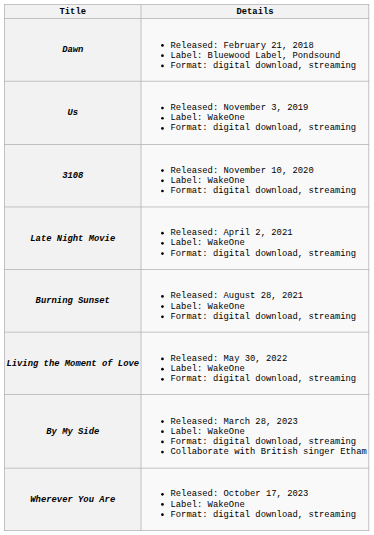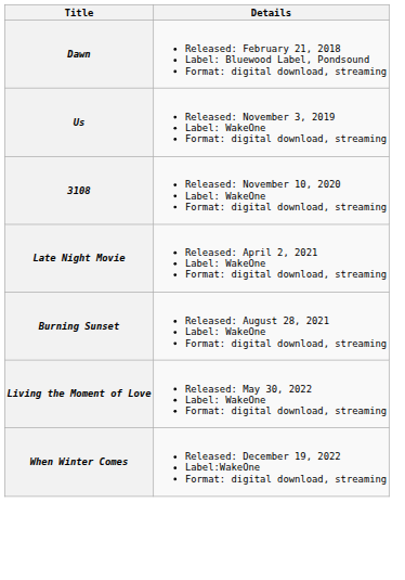 <table class="wikitable plainrowheaders" text-align="center">
 <tr>
 <th scope="col">Title</th>
 <th scope="col">Details</th>
 </tr>
 <tr>
 <th scope="row"><em>Dawn</em></th>
 <td><br><ul><li>Released: February 21, 2018</li><li>Label: Bluewood Label, Pondsound</li><li>Format: digital download, streaming</li></ul></td>
 </tr>
 <tr>
 <th scope="row"><em>Us</em></th>
 <td><br><ul><li>Released: November 3, 2019</li><li>Label: WakeOne</li><li>Format: digital download, streaming</li></ul></td>
 </tr>
 <tr>
 <th scope="row"><em>3108</em></th>
 <td><br><ul><li>Released: November 10, 2020</li><li>Label: WakeOne</li><li>Format: digital download, streaming</li></ul></td>
 </tr>
 <tr>
 <th scope="row"><em>Late Night Movie</em></th>
 <td><br><ul><li>Released: April 2, 2021</li><li>Label: WakeOne</li><li>Format: digital download, streaming</li></ul></td>
 </tr>
 <tr>
 <th scope="row"><em>Burning Sunset</em></th>
 <td><br><ul><li>Released: August 28, 2021</li><li>Label: WakeOne</li><li>Format: digital download, streaming</li></ul></td>
 </tr>
 <tr>
 <th scope="row"><em>Living the Moment of Love</em></th>
 <td><br><ul><li>Released: May 30, 2022</li><li>Label: WakeOne</li><li>Format: digital download, streaming</li></ul></td>
 </tr>
 <tr>
-<th scope="row"><em>By My Side</em></th>
-<td><br><ul><li>Released: March 28, 2023</li><li>Label: WakeOne</li><li>Format: digital download, streaming</li><li>Collaborate with British singer Etham</li></ul></td>
-</tr>
-<tr>
-<th scope="row"><em>Wherever You Are</em></th>
-<td><br><ul><li>Released: October 17, 2023</li><li>Label: WakeOne</li><li>Format: digital download, streaming</li></ul></td>
+<th scope="row"><em>When Winter Comes</em></th>
+<td><br><ul><li>Released: December 19, 2022</li><li>Label:WakeOne</li><li>Format: digital download, streaming</li></ul></td>
 </tr>
 </table>
